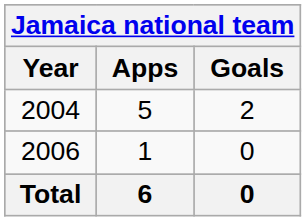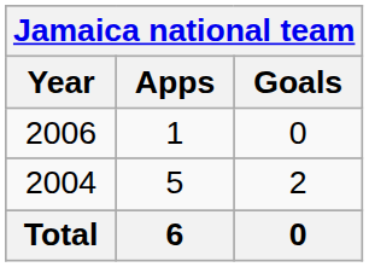 <table class="wikitable" style="text-align:center">
 <tr>
 <th colspan=3><a href='#'>Jamaica national team</a></th>
 </tr>
 <tr>
 <th>Year</th>
 <th>Apps</th>
 <th>Goals</th>
 </tr>
 <tr>
+<td>2006</td>
+<td>1</td>
+<td>0</td>
+</tr>
+<tr>
 <td>2004</td>
 <td>5</td>
 <td>2</td>
-</tr>
-<tr>
-<td>2006</td>
-<td>1</td>
-<td>0</td>
 </tr>
 <tr>
 <th>Total</th>
 <th>6</th>
 <th>0</th>
 </tr>
 </table>
